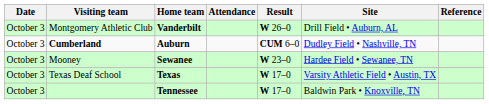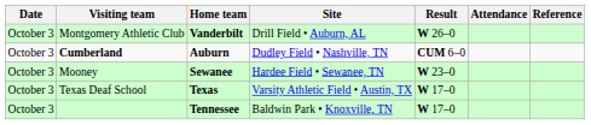 <table class="wikitable" style="font-size:95%;">
 <tr>
 <th>Date</th>
 <th>Visiting team</th>
 <th>Home team</th>
+<th>Site</th>
+<th>Result</th>
 <th>Attendance</th>
-<th>Result</th>
-<th>Site</th>
 <th class="unsortable">Reference</th>
 </tr>
 <tr bgcolor=ccffcc>
 <td>October 3</td>
 <td>Montgomery Athletic Club</td>
 <td><strong>Vanderbilt</strong></td>
+<td>Drill Field • <a href='#'>Auburn, AL</a></td>
+<td><strong>W</strong> 26–0</td>
 <td></td>
-<td><strong>W</strong> 26–0</td>
-<td>Drill Field • <a href='#'>Auburn, AL</a></td>
 <td></td>
 </tr>
 <tr bgcolor=>
 <td>October 3</td>
 <td><strong>Cumberland</strong></td>
 <td><strong>Auburn</strong></td>
+<td><a href='#'>Dudley Field</a> • <a href='#'>Nashville, TN</a></td>
+<td><strong>CUM</strong> 6–0</td>
 <td></td>
-<td><strong>CUM</strong> 6–0</td>
-<td><a href='#'>Dudley Field</a> • <a href='#'>Nashville, TN</a></td>
 <td></td>
 </tr>
 <tr bgcolor=ccffcc>
 <td>October 3</td>
 <td>Mooney</td>
 <td><strong>Sewanee</strong></td>
+<td><a href='#'>Hardee Field</a> • <a href='#'>Sewanee, TN</a></td>
+<td><strong>W</strong> 23–0</td>
 <td></td>
-<td><strong>W</strong> 23–0</td>
-<td><a href='#'>Hardee Field</a> • <a href='#'>Sewanee, TN</a></td>
 <td></td>
 </tr>
 <tr bgcolor=ccffcc>
 <td>October 3</td>
 <td>Texas Deaf School</td>
 <td><strong>Texas</strong></td>
+<td><a href='#'>Varsity Athletic Field</a> • <a href='#'>Austin, TX</a></td>
+<td><strong>W</strong> 17–0</td>
 <td></td>
-<td><strong>W</strong> 17–0</td>
-<td><a href='#'>Varsity Athletic Field</a> • <a href='#'>Austin, TX</a></td>
 <td></td>
 </tr>
 <tr bgcolor=ccffcc>
 <td>October 3</td>
 <td></td>
 <td><strong>Tennessee</strong></td>
+<td>Baldwin Park • <a href='#'>Knoxville, TN</a></td>
+<td><strong>W</strong> 17–0</td>
 <td></td>
-<td><strong>W</strong> 17–0</td>
-<td>Baldwin Park • <a href='#'>Knoxville, TN</a></td>
 <td></td>
 </tr>
 </table>
